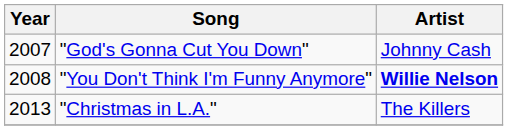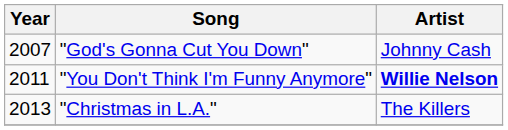 <table class="wikitable unsortable plainrowheaders">
 <tr>
 <th scope="col">Year</th>
 <th scope="col">Song</th>
 <th scope="col">Artist</th>
 </tr>
 <tr>
 <td>2007</td>
 <td>"<a href='#'>God's Gonna Cut You Down</a>"</td>
 <td><a href='#'>Johnny Cash</a></td>
 </tr>
 <tr>
-<td>2008</td>
+<td>2011</td>
 <td>"<a href='#'>You Don't Think I'm Funny Anymore</a>"</td>
 <td><strong><a href='#'>Willie Nelson</a></strong></td>
 </tr>
 <tr>
 <td>2013</td>
 <td>"<a href='#'>Christmas in L.A.</a>"</td>
 <td><a href='#'>The Killers</a></td>
 </tr>
 <tr>
 </tr>
 </table>
